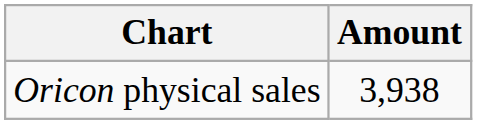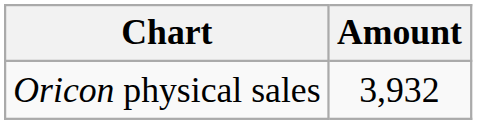 <table class="wikitable">
 <tr>
 <th>Chart</th>
 <th>Amount</th>
 </tr>
 <tr>
 <td><em>Oricon</em> physical sales</td>
-<td style="text-align:center;">3,938</td>
+<td style="text-align:center;">3,932</td>
 </tr>
 </table>
